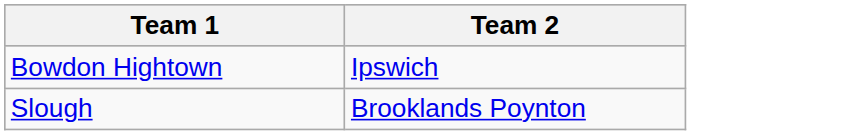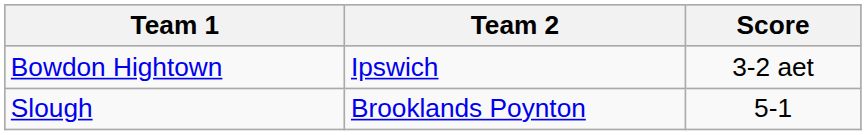 <table class="wikitable" style="font-size: 100%">
 <tr>
 <th width=200>Team 1</th>
 <th width=200>Team 2</th>
+<th width=100>Score</th>
 </tr>
 <tr>
 <td><a href='#'>Bowdon Hightown</a></td>
 <td><a href='#'>Ipswich</a></td>
+<td align=center>3-2 aet</td>
 </tr>
 <tr>
 <td><a href='#'>Slough</a></td>
 <td><a href='#'>Brooklands Poynton</a></td>
+<td align=center>5-1</td>
 </tr>
 </table>
